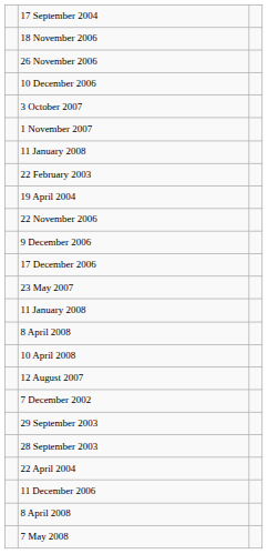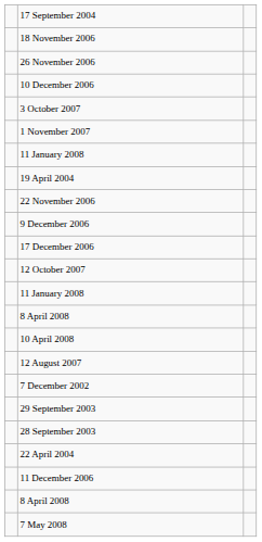 <table class="wikitable" style="font-size: 80%; float: left; width: 26em; margin-right: 1em; height: 700px">
 <tr>
 <td></td>
 <td>17 September 2004</td>
 <td></td>
 </tr>
 <tr>
 <td></td>
 <td>18 November 2006</td>
 <td></td>
 </tr>
 <tr>
 <td></td>
 <td>26 November 2006</td>
 <td></td>
 </tr>
 <tr>
 <td></td>
 <td>10 December 2006</td>
 <td></td>
 </tr>
 <tr>
 <td></td>
 <td>3 October 2007</td>
 <td></td>
 </tr>
 <tr>
 <td></td>
 <td>1 November 2007</td>
 <td></td>
 </tr>
 <tr>
 <td></td>
 <td>11 January 2008</td>
 <td></td>
 </tr>
 <tr>
 <td></td>
-<td>22 February 2003</td>
-<td></td>
-</tr>
-<tr>
-<td></td>
 <td>19 April 2004</td>
 <td></td>
 </tr>
 <tr>
 <td></td>
 <td>22 November 2006</td>
 <td></td>
 </tr>
 <tr>
 <td></td>
 <td>9 December 2006</td>
 <td></td>
 </tr>
 <tr>
 <td></td>
 <td>17 December 2006</td>
 <td></td>
 </tr>
 <tr>
 <td></td>
-<td>23 May 2007</td>
+<td>12 October 2007</td>
 <td></td>
 </tr>
 <tr>
 <td></td>
 <td>11 January 2008</td>
 <td></td>
 </tr>
 <tr>
 <td></td>
 <td>8 April 2008</td>
 <td></td>
 </tr>
 <tr>
 <td></td>
 <td>10 April 2008</td>
 <td></td>
 </tr>
 <tr>
 <td></td>
 <td>12 August 2007</td>
 <td></td>
 </tr>
 <tr>
 <td></td>
 <td>7 December 2002</td>
 <td></td>
 </tr>
 <tr>
 <td></td>
 <td>29 September 2003</td>
 <td></td>
 </tr>
 <tr>
 <td></td>
 <td>28 September 2003</td>
 <td></td>
 </tr>
 <tr>
 <td></td>
 <td>22 April 2004</td>
 <td></td>
 </tr>
 <tr>
 <td></td>
 <td>11 December 2006</td>
 <td></td>
 </tr>
 <tr>
 <td></td>
 <td>8 April 2008</td>
 <td></td>
 </tr>
 <tr>
 <td></td>
 <td>7 May 2008</td>
 <td></td>
 </tr>
 </table>
